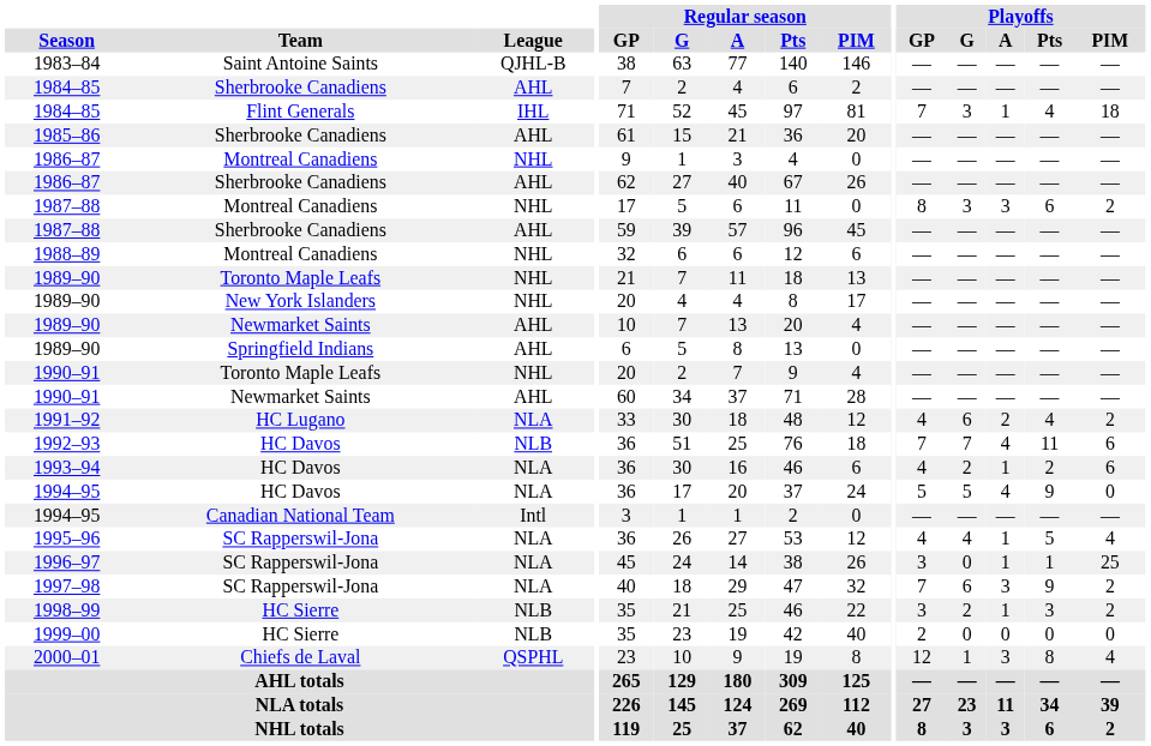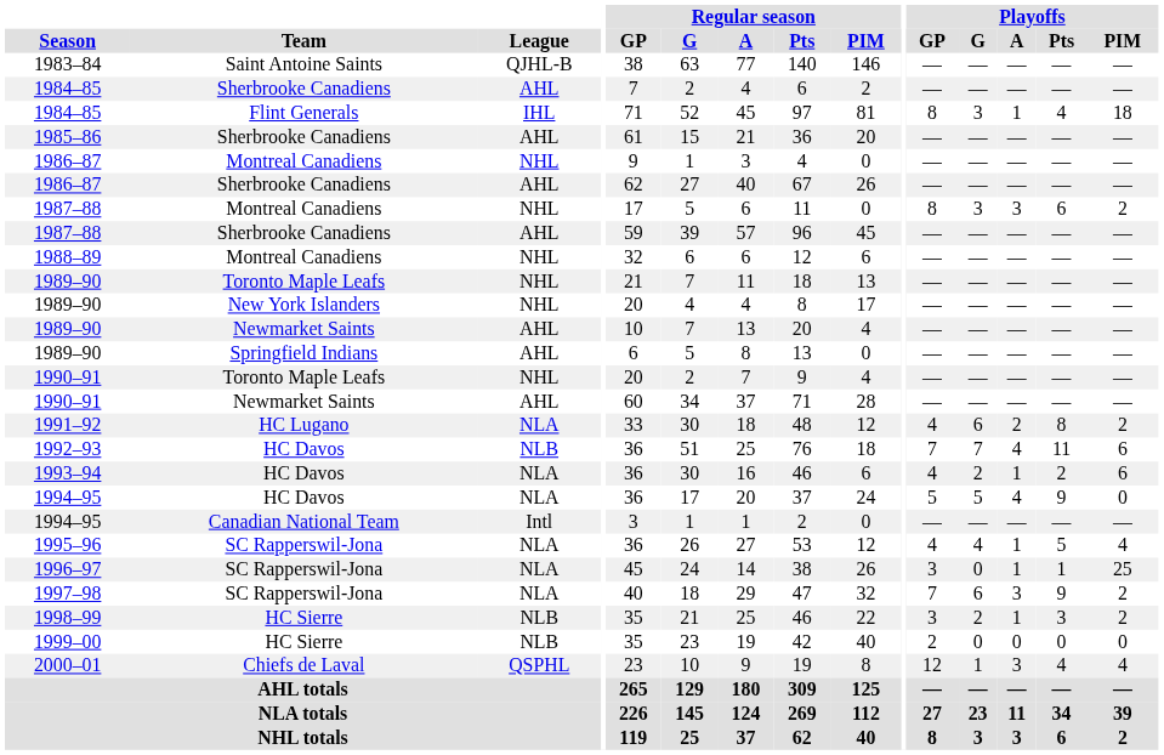 <table border="0" cellpadding="1" cellspacing="0" style="text-align:center; width:60em">
 <tr bgcolor="#e0e0e0">
 <th colspan="3" bgcolor="#ffffff"></th>
 <th rowspan="100" bgcolor="#ffffff"></th>
 <th colspan="5"><a href='#'>Regular season</a></th>
 <th rowspan="100" bgcolor="#ffffff"></th>
 <th colspan="5"><a href='#'>Playoffs</a></th>
 </tr>
 <tr bgcolor="#e0e0e0">
 <th><a href='#'>Season</a></th>
 <th>Team</th>
 <th>League</th>
 <th>GP</th>
 <th><a href='#'>G</a></th>
 <th><a href='#'>A</a></th>
 <th><a href='#'>Pts</a></th>
 <th><a href='#'>PIM</a></th>
 <th>GP</th>
 <th>G</th>
 <th>A</th>
 <th>Pts</th>
 <th>PIM</th>
 </tr>
 <tr>
 <td>1983–84</td>
 <td>Saint Antoine Saints</td>
 <td>QJHL-B</td>
 <td>38</td>
 <td>63</td>
 <td>77</td>
 <td>140</td>
 <td>146</td>
 <td>—</td>
 <td>—</td>
 <td>—</td>
 <td>—</td>
 <td>—</td>
 </tr>
 <tr bgcolor="#f0f0f0">
 <td><a href='#'>1984–85</a></td>
 <td><a href='#'>Sherbrooke Canadiens</a></td>
 <td><a href='#'>AHL</a></td>
 <td>7</td>
 <td>2</td>
 <td>4</td>
 <td>6</td>
 <td>2</td>
 <td>—</td>
 <td>—</td>
 <td>—</td>
 <td>—</td>
 <td>—</td>
 </tr>
 <tr>
 <td><a href='#'>1984–85</a></td>
 <td><a href='#'>Flint Generals</a></td>
 <td><a href='#'>IHL</a></td>
 <td>71</td>
 <td>52</td>
 <td>45</td>
 <td>97</td>
 <td>81</td>
-<td>7</td>
+<td>8</td>
 <td>3</td>
 <td>1</td>
 <td>4</td>
 <td>18</td>
 </tr>
 <tr bgcolor="#f0f0f0">
 <td><a href='#'>1985–86</a></td>
 <td>Sherbrooke Canadiens</td>
 <td>AHL</td>
 <td>61</td>
 <td>15</td>
 <td>21</td>
 <td>36</td>
 <td>20</td>
 <td>—</td>
 <td>—</td>
 <td>—</td>
 <td>—</td>
 <td>—</td>
 </tr>
 <tr>
 <td><a href='#'>1986–87</a></td>
 <td><a href='#'>Montreal Canadiens</a></td>
 <td><a href='#'>NHL</a></td>
 <td>9</td>
 <td>1</td>
 <td>3</td>
 <td>4</td>
 <td>0</td>
 <td>—</td>
 <td>—</td>
 <td>—</td>
 <td>—</td>
 <td>—</td>
 </tr>
 <tr bgcolor="#f0f0f0">
 <td><a href='#'>1986–87</a></td>
 <td>Sherbrooke Canadiens</td>
 <td>AHL</td>
 <td>62</td>
 <td>27</td>
 <td>40</td>
 <td>67</td>
 <td>26</td>
 <td>—</td>
 <td>—</td>
 <td>—</td>
 <td>—</td>
 <td>—</td>
 </tr>
 <tr>
 <td><a href='#'>1987–88</a></td>
 <td>Montreal Canadiens</td>
 <td>NHL</td>
 <td>17</td>
 <td>5</td>
 <td>6</td>
 <td>11</td>
 <td>0</td>
 <td>8</td>
 <td>3</td>
 <td>3</td>
 <td>6</td>
 <td>2</td>
 </tr>
 <tr bgcolor="#f0f0f0">
 <td><a href='#'>1987–88</a></td>
 <td>Sherbrooke Canadiens</td>
 <td>AHL</td>
 <td>59</td>
 <td>39</td>
 <td>57</td>
 <td>96</td>
 <td>45</td>
 <td>—</td>
 <td>—</td>
 <td>—</td>
 <td>—</td>
 <td>—</td>
 </tr>
 <tr>
 <td><a href='#'>1988–89</a></td>
 <td>Montreal Canadiens</td>
 <td>NHL</td>
 <td>32</td>
 <td>6</td>
 <td>6</td>
 <td>12</td>
 <td>6</td>
 <td>—</td>
 <td>—</td>
 <td>—</td>
 <td>—</td>
 <td>—</td>
 </tr>
 <tr bgcolor="#f0f0f0">
 <td><a href='#'>1989–90</a></td>
 <td><a href='#'>Toronto Maple Leafs</a></td>
 <td>NHL</td>
 <td>21</td>
 <td>7</td>
 <td>11</td>
 <td>18</td>
 <td>13</td>
 <td>—</td>
 <td>—</td>
 <td>—</td>
 <td>—</td>
 <td>—</td>
 </tr>
 <tr>
 <td>1989–90</td>
 <td><a href='#'>New York Islanders</a></td>
 <td>NHL</td>
 <td>20</td>
 <td>4</td>
 <td>4</td>
 <td>8</td>
 <td>17</td>
 <td>—</td>
 <td>—</td>
 <td>—</td>
 <td>—</td>
 <td>—</td>
 </tr>
 <tr bgcolor="#f0f0f0">
 <td><a href='#'>1989–90</a></td>
 <td><a href='#'>Newmarket Saints</a></td>
 <td>AHL</td>
 <td>10</td>
 <td>7</td>
 <td>13</td>
 <td>20</td>
 <td>4</td>
 <td>—</td>
 <td>—</td>
 <td>—</td>
 <td>—</td>
 <td>—</td>
 </tr>
 <tr>
 <td>1989–90</td>
 <td><a href='#'>Springfield Indians</a></td>
 <td>AHL</td>
 <td>6</td>
 <td>5</td>
 <td>8</td>
 <td>13</td>
 <td>0</td>
 <td>—</td>
 <td>—</td>
 <td>—</td>
 <td>—</td>
 <td>—</td>
 </tr>
 <tr bgcolor="#f0f0f0">
 <td><a href='#'>1990–91</a></td>
 <td>Toronto Maple Leafs</td>
 <td>NHL</td>
 <td>20</td>
 <td>2</td>
 <td>7</td>
 <td>9</td>
 <td>4</td>
 <td>—</td>
 <td>—</td>
 <td>—</td>
 <td>—</td>
 <td>—</td>
 </tr>
 <tr>
 <td><a href='#'>1990–91</a></td>
 <td>Newmarket Saints</td>
 <td>AHL</td>
 <td>60</td>
 <td>34</td>
 <td>37</td>
 <td>71</td>
 <td>28</td>
 <td>—</td>
 <td>—</td>
 <td>—</td>
 <td>—</td>
 <td>—</td>
 </tr>
 <tr bgcolor="#f0f0f0">
 <td><a href='#'>1991–92</a></td>
 <td><a href='#'>HC Lugano</a></td>
 <td><a href='#'>NLA</a></td>
 <td>33</td>
 <td>30</td>
 <td>18</td>
 <td>48</td>
 <td>12</td>
 <td>4</td>
 <td>6</td>
 <td>2</td>
-<td>4</td>
+<td>8</td>
 <td>2</td>
 </tr>
 <tr>
 <td><a href='#'>1992–93</a></td>
 <td><a href='#'>HC Davos</a></td>
 <td><a href='#'>NLB</a></td>
 <td>36</td>
 <td>51</td>
 <td>25</td>
 <td>76</td>
 <td>18</td>
 <td>7</td>
 <td>7</td>
 <td>4</td>
 <td>11</td>
 <td>6</td>
 </tr>
 <tr bgcolor="#f0f0f0">
 <td><a href='#'>1993–94</a></td>
 <td>HC Davos</td>
 <td>NLA</td>
 <td>36</td>
 <td>30</td>
 <td>16</td>
 <td>46</td>
 <td>6</td>
 <td>4</td>
 <td>2</td>
 <td>1</td>
 <td>2</td>
 <td>6</td>
 </tr>
 <tr>
 <td><a href='#'>1994–95</a></td>
 <td>HC Davos</td>
 <td>NLA</td>
 <td>36</td>
 <td>17</td>
 <td>20</td>
 <td>37</td>
 <td>24</td>
 <td>5</td>
 <td>5</td>
 <td>4</td>
 <td>9</td>
 <td>0</td>
 </tr>
 <tr bgcolor="#f0f0f0">
 <td>1994–95</td>
 <td><a href='#'>Canadian National Team</a></td>
 <td>Intl</td>
 <td>3</td>
 <td>1</td>
 <td>1</td>
 <td>2</td>
 <td>0</td>
 <td>—</td>
 <td>—</td>
 <td>—</td>
 <td>—</td>
 <td>—</td>
 </tr>
 <tr>
 <td><a href='#'>1995–96</a></td>
 <td><a href='#'>SC Rapperswil-Jona</a></td>
 <td>NLA</td>
 <td>36</td>
 <td>26</td>
 <td>27</td>
 <td>53</td>
 <td>12</td>
 <td>4</td>
 <td>4</td>
 <td>1</td>
 <td>5</td>
 <td>4</td>
 </tr>
 <tr bgcolor="#f0f0f0">
 <td><a href='#'>1996–97</a></td>
 <td>SC Rapperswil-Jona</td>
 <td>NLA</td>
 <td>45</td>
 <td>24</td>
 <td>14</td>
 <td>38</td>
 <td>26</td>
 <td>3</td>
 <td>0</td>
 <td>1</td>
 <td>1</td>
 <td>25</td>
 </tr>
 <tr>
 <td><a href='#'>1997–98</a></td>
 <td>SC Rapperswil-Jona</td>
 <td>NLA</td>
 <td>40</td>
 <td>18</td>
 <td>29</td>
 <td>47</td>
 <td>32</td>
 <td>7</td>
 <td>6</td>
 <td>3</td>
 <td>9</td>
 <td>2</td>
 </tr>
 <tr bgcolor="#f0f0f0">
 <td><a href='#'>1998–99</a></td>
 <td><a href='#'>HC Sierre</a></td>
 <td>NLB</td>
 <td>35</td>
 <td>21</td>
 <td>25</td>
 <td>46</td>
 <td>22</td>
 <td>3</td>
 <td>2</td>
 <td>1</td>
 <td>3</td>
 <td>2</td>
 </tr>
 <tr>
 <td><a href='#'>1999–00</a></td>
 <td>HC Sierre</td>
 <td>NLB</td>
 <td>35</td>
 <td>23</td>
 <td>19</td>
 <td>42</td>
 <td>40</td>
 <td>2</td>
 <td>0</td>
 <td>0</td>
 <td>0</td>
 <td>0</td>
 </tr>
 <tr bgcolor="#f0f0f0">
 <td><a href='#'>2000–01</a></td>
 <td><a href='#'>Chiefs de Laval</a></td>
 <td><a href='#'>QSPHL</a></td>
 <td>23</td>
 <td>10</td>
 <td>9</td>
 <td>19</td>
 <td>8</td>
 <td>12</td>
 <td>1</td>
 <td>3</td>
-<td>8</td>
+<td>4</td>
 <td>4</td>
 </tr>
 <tr bgcolor="#e0e0e0">
 <th colspan="3">AHL totals</th>
 <th>265</th>
 <th>129</th>
 <th>180</th>
 <th>309</th>
 <th>125</th>
 <th>—</th>
 <th>—</th>
 <th>—</th>
 <th>—</th>
 <th>—</th>
 </tr>
 <tr bgcolor="#e0e0e0">
 <th colspan="3">NLA totals</th>
 <th>226</th>
 <th>145</th>
 <th>124</th>
 <th>269</th>
 <th>112</th>
 <th>27</th>
 <th>23</th>
 <th>11</th>
 <th>34</th>
 <th>39</th>
 </tr>
 <tr bgcolor="#e0e0e0">
 <th colspan="3">NHL totals</th>
 <th>119</th>
 <th>25</th>
 <th>37</th>
 <th>62</th>
 <th>40</th>
 <th>8</th>
 <th>3</th>
 <th>3</th>
 <th>6</th>
 <th>2</th>
 </tr>
 </table>
